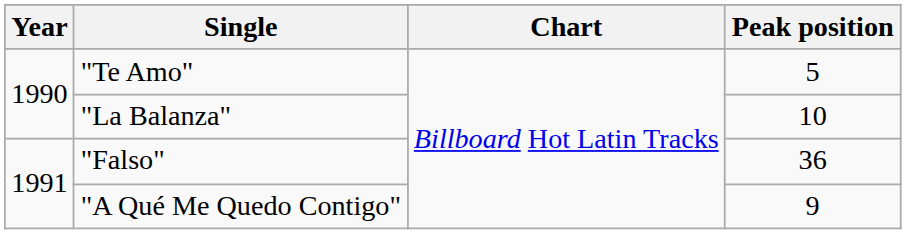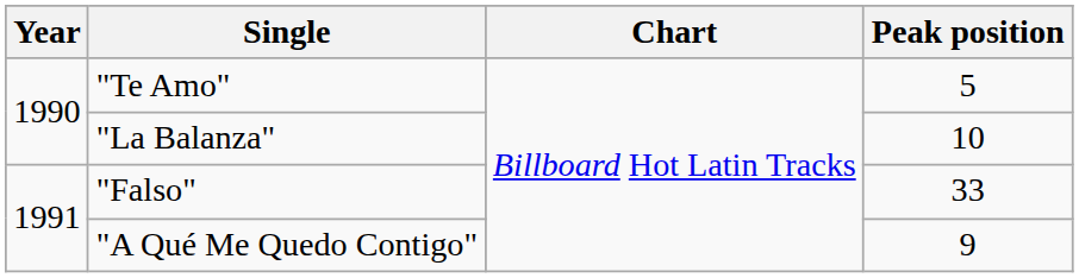 <table class="wikitable">
 <tr>
 <th>Year</th>
 <th>Single</th>
 <th>Chart</th>
 <th>Peak position</th>
 </tr>
 <tr>
 <td rowspan="2">1990</td>
 <td>"Te Amo"</td>
 <td rowspan="4"><em><a href='#'>Billboard</a></em> <a href='#'>Hot Latin Tracks</a></td>
 <td style="text-align:center;">5</td>
 </tr>
 <tr>
 <td>"La Balanza"</td>
 <td style="text-align:center;">10</td>
 </tr>
 <tr>
 <td rowspan="2">1991</td>
 <td>"Falso"</td>
-<td style="text-align:center;">36</td>
+<td style="text-align:center;">33</td>
 </tr>
 <tr>
 <td>"A Qué Me Quedo Contigo"</td>
 <td style="text-align:center;">9</td>
 </tr>
 </table>
